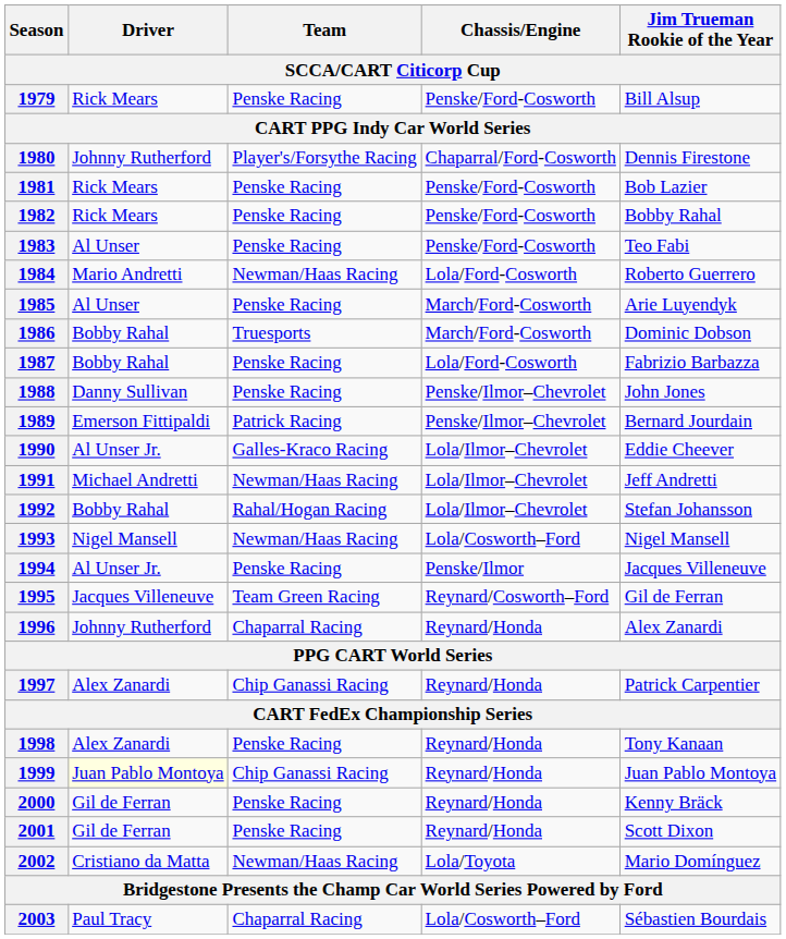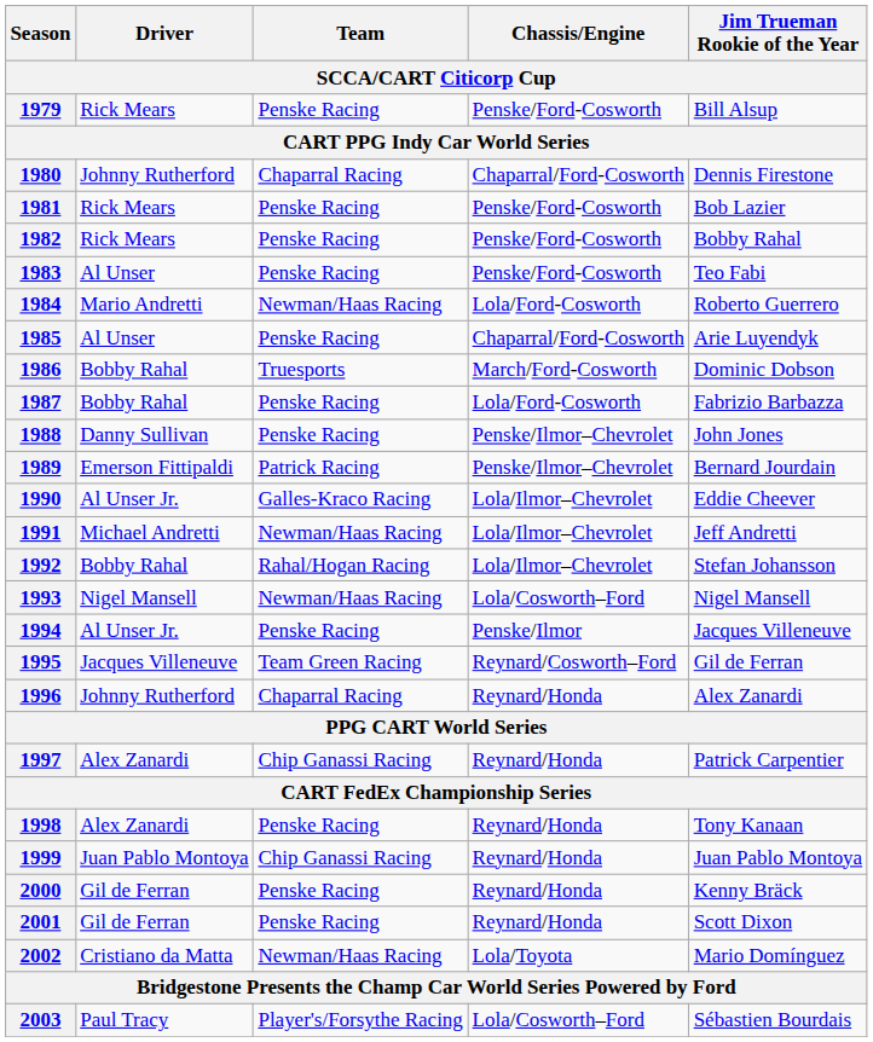 <table class="wikitable">
 <tr>
 <th>Season</th>
 <th>Driver</th>
 <th>Team</th>
 <th>Chassis/Engine</th>
 <th><a href='#'>Jim Trueman</a><br>Rookie of the Year</th>
 </tr>
 <tr>
 <th colspan=5>SCCA/CART <a href='#'>Citicorp</a> Cup</th>
 </tr>
 <tr>
 <th><a href='#'>1979</a></th>
 <td> <a href='#'>Rick Mears</a></td>
 <td><a href='#'>Penske Racing</a></td>
 <td><a href='#'>Penske</a>/<a href='#'>Ford</a>-<a href='#'>Cosworth</a></td>
 <td> <a href='#'>Bill Alsup</a></td>
 </tr>
 <tr>
 <th colspan=5>CART PPG Indy Car World Series</th>
 </tr>
 <tr>
 <th><a href='#'>1980</a></th>
 <td> <a href='#'>Johnny Rutherford</a></td>
-<td><a href='#'>Player's/Forsythe Racing</a></td>
+<td><a href='#'>Chaparral Racing</a></td>
 <td><a href='#'>Chaparral</a>/<a href='#'>Ford</a>-<a href='#'>Cosworth</a></td>
 <td> <a href='#'>Dennis Firestone</a></td>
 </tr>
 <tr>
 <th><a href='#'>1981</a></th>
 <td> <a href='#'>Rick Mears</a></td>
 <td><a href='#'>Penske Racing</a></td>
 <td><a href='#'>Penske</a>/<a href='#'>Ford</a>-<a href='#'>Cosworth</a></td>
 <td> <a href='#'>Bob Lazier</a></td>
 </tr>
 <tr>
 <th><a href='#'>1982</a></th>
 <td> <a href='#'>Rick Mears</a></td>
 <td><a href='#'>Penske Racing</a></td>
 <td><a href='#'>Penske</a>/<a href='#'>Ford</a>-<a href='#'>Cosworth</a></td>
 <td> <a href='#'>Bobby Rahal</a></td>
 </tr>
 <tr>
 <th><a href='#'>1983</a></th>
 <td> <a href='#'>Al Unser</a></td>
 <td><a href='#'>Penske Racing</a></td>
 <td><a href='#'>Penske</a>/<a href='#'>Ford</a>-<a href='#'>Cosworth</a></td>
 <td> <a href='#'>Teo Fabi</a></td>
 </tr>
 <tr>
 <th><a href='#'>1984</a></th>
 <td> <a href='#'>Mario Andretti</a></td>
 <td><a href='#'>Newman/Haas Racing</a></td>
 <td><a href='#'>Lola</a>/<a href='#'>Ford</a>-<a href='#'>Cosworth</a></td>
 <td> <a href='#'>Roberto Guerrero</a></td>
 </tr>
 <tr>
 <th><a href='#'>1985</a></th>
 <td> <a href='#'>Al Unser</a></td>
 <td><a href='#'>Penske Racing</a></td>
-<td><a href='#'>March</a>/<a href='#'>Ford</a>-<a href='#'>Cosworth</a></td>
+<td><a href='#'>Chaparral</a>/<a href='#'>Ford</a>-<a href='#'>Cosworth</a></td>
 <td> <a href='#'>Arie Luyendyk</a></td>
 </tr>
 <tr>
 <th><a href='#'>1986</a></th>
 <td> <a href='#'>Bobby Rahal</a></td>
 <td><a href='#'>Truesports</a></td>
 <td><a href='#'>March</a>/<a href='#'>Ford</a>-<a href='#'>Cosworth</a></td>
 <td> <a href='#'>Dominic Dobson</a></td>
 </tr>
 <tr>
 <th><a href='#'>1987</a></th>
 <td> <a href='#'>Bobby Rahal</a></td>
 <td><a href='#'>Penske Racing</a></td>
 <td><a href='#'>Lola</a>/<a href='#'>Ford</a>-<a href='#'>Cosworth</a></td>
 <td> <a href='#'>Fabrizio Barbazza</a></td>
 </tr>
 <tr>
 <th><a href='#'>1988</a></th>
 <td> <a href='#'>Danny Sullivan</a></td>
 <td><a href='#'>Penske Racing</a></td>
 <td><a href='#'>Penske</a>/<a href='#'>Ilmor</a>–<a href='#'>Chevrolet</a></td>
 <td> <a href='#'>John Jones</a></td>
 </tr>
 <tr>
 <th><a href='#'>1989</a></th>
 <td> <a href='#'>Emerson Fittipaldi</a></td>
 <td><a href='#'>Patrick Racing</a></td>
 <td><a href='#'>Penske</a>/<a href='#'>Ilmor</a>–<a href='#'>Chevrolet</a></td>
 <td> <a href='#'>Bernard Jourdain</a></td>
 </tr>
 <tr>
 <th><a href='#'>1990</a></th>
 <td> <a href='#'>Al Unser Jr.</a></td>
 <td><a href='#'>Galles-Kraco Racing</a></td>
 <td><a href='#'>Lola</a>/<a href='#'>Ilmor</a>–<a href='#'>Chevrolet</a></td>
 <td> <a href='#'>Eddie Cheever</a></td>
 </tr>
 <tr>
 <th><a href='#'>1991</a></th>
 <td> <a href='#'>Michael Andretti</a></td>
 <td><a href='#'>Newman/Haas Racing</a></td>
 <td><a href='#'>Lola</a>/<a href='#'>Ilmor</a>–<a href='#'>Chevrolet</a></td>
 <td> <a href='#'>Jeff Andretti</a></td>
 </tr>
 <tr>
 <th><a href='#'>1992</a></th>
 <td> <a href='#'>Bobby Rahal</a></td>
 <td><a href='#'>Rahal/Hogan Racing</a></td>
 <td><a href='#'>Lola</a>/<a href='#'>Ilmor</a>–<a href='#'>Chevrolet</a></td>
 <td> <a href='#'>Stefan Johansson</a></td>
 </tr>
 <tr>
 <th><a href='#'>1993</a></th>
 <td> <a href='#'>Nigel Mansell</a></td>
 <td><a href='#'>Newman/Haas Racing</a></td>
 <td><a href='#'>Lola</a>/<a href='#'>Cosworth</a>–<a href='#'>Ford</a></td>
 <td> <a href='#'>Nigel Mansell</a></td>
 </tr>
 <tr>
 <th><a href='#'>1994</a></th>
 <td> <a href='#'>Al Unser Jr.</a></td>
 <td><a href='#'>Penske Racing</a></td>
 <td><a href='#'>Penske</a>/<a href='#'>Ilmor</a></td>
 <td> <a href='#'>Jacques Villeneuve</a></td>
 </tr>
 <tr>
 <th><a href='#'>1995</a></th>
 <td> <a href='#'>Jacques Villeneuve</a></td>
 <td><a href='#'>Team Green Racing</a></td>
 <td><a href='#'>Reynard</a>/<a href='#'>Cosworth</a>–<a href='#'>Ford</a></td>
 <td> <a href='#'>Gil de Ferran</a></td>
 </tr>
 <tr>
 <th><a href='#'>1996</a></th>
 <td> <a href='#'>Johnny Rutherford</a></td>
 <td><a href='#'>Chaparral Racing</a></td>
 <td><a href='#'>Reynard</a>/<a href='#'>Honda</a></td>
 <td> <a href='#'>Alex Zanardi</a></td>
 </tr>
 <tr>
 <th colspan=5>PPG CART World Series</th>
 </tr>
 <tr>
 <th><a href='#'>1997</a></th>
 <td> <a href='#'>Alex Zanardi</a></td>
 <td><a href='#'>Chip Ganassi Racing</a></td>
 <td><a href='#'>Reynard</a>/<a href='#'>Honda</a></td>
 <td> <a href='#'>Patrick Carpentier</a></td>
 </tr>
 <tr>
 <th colspan=5>CART FedEx Championship Series</th>
 </tr>
 <tr>
 <th><a href='#'>1998</a></th>
 <td> <a href='#'>Alex Zanardi</a></td>
 <td><a href='#'>Penske Racing</a></td>
 <td><a href='#'>Reynard</a>/<a href='#'>Honda</a></td>
 <td> <a href='#'>Tony Kanaan</a></td>
 </tr>
 <tr>
 <th><a href='#'>1999</a></th>
-<td style="background: lightyellow;"> <a href='#'>Juan Pablo Montoya</a></td>
+<td> <a href='#'>Juan Pablo Montoya</a></td>
 <td><a href='#'>Chip Ganassi Racing</a></td>
 <td><a href='#'>Reynard</a>/<a href='#'>Honda</a></td>
 <td> <a href='#'>Juan Pablo Montoya</a></td>
 </tr>
 <tr>
 <th><a href='#'>2000</a></th>
 <td> <a href='#'>Gil de Ferran</a></td>
 <td><a href='#'>Penske Racing</a></td>
 <td><a href='#'>Reynard</a>/<a href='#'>Honda</a></td>
 <td> <a href='#'>Kenny Bräck</a></td>
 </tr>
 <tr>
 <th><a href='#'>2001</a></th>
 <td> <a href='#'>Gil de Ferran</a></td>
 <td><a href='#'>Penske Racing</a></td>
 <td><a href='#'>Reynard</a>/<a href='#'>Honda</a></td>
 <td> <a href='#'>Scott Dixon</a></td>
 </tr>
 <tr>
 <th><a href='#'>2002</a></th>
 <td> <a href='#'>Cristiano da Matta</a></td>
 <td><a href='#'>Newman/Haas Racing</a></td>
 <td><a href='#'>Lola</a>/<a href='#'>Toyota</a></td>
 <td> <a href='#'>Mario Domínguez</a></td>
 </tr>
 <tr>
 <th colspan=5>Bridgestone Presents the Champ Car World Series Powered by Ford</th>
 </tr>
 <tr>
 <th><a href='#'>2003</a></th>
 <td> <a href='#'>Paul Tracy</a></td>
-<td><a href='#'>Chaparral Racing</a></td>
+<td><a href='#'>Player's/Forsythe Racing</a></td>
 <td><a href='#'>Lola</a>/<a href='#'>Cosworth</a>–<a href='#'>Ford</a></td>
 <td> <a href='#'>Sébastien Bourdais</a></td>
 </tr>
 </table>
